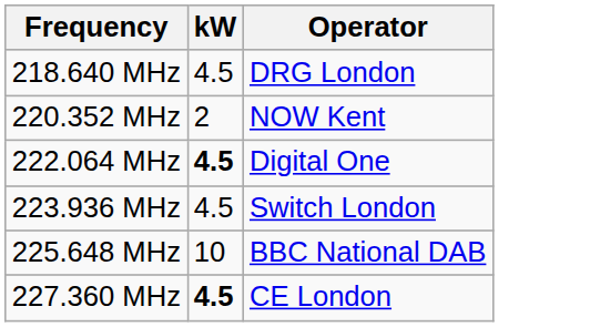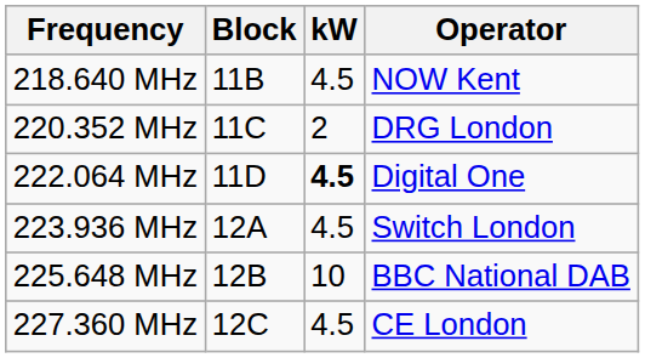 <table class="wikitable sortable">
 <tr>
 <th>Frequency</th>
+<th>Block</th>
 <th>kW</th>
 <th>Operator</th>
 </tr>
 <tr>
 <td>218.640 MHz</td>
+<td>11B</td>
 <td>4.5</td>
+<td><a href='#'>NOW Kent</a></td>
+</tr>
+<tr>
+<td>220.352 MHz</td>
+<td>11C</td>
+<td>2</td>
 <td><a href='#'>DRG London</a></td>
 </tr>
 <tr>
-<td>220.352 MHz</td>
-<td>2</td>
-<td><a href='#'>NOW Kent</a></td>
-</tr>
-<tr>
 <td>222.064 MHz</td>
+<td>11D</td>
 <td><strong>4.5</strong></td>
 <td><a href='#'>Digital One</a></td>
 </tr>
 <tr>
 <td>223.936 MHz</td>
+<td>12A</td>
 <td>4.5</td>
 <td><a href='#'>Switch London</a></td>
 </tr>
 <tr>
 <td>225.648 MHz</td>
+<td>12B</td>
 <td>10</td>
 <td><a href='#'>BBC National DAB</a></td>
 </tr>
 <tr>
 <td>227.360 MHz</td>
-<td><strong>4.5</strong></td>
+<td>12C</td>
+<td>4.5</td>
 <td><a href='#'>CE London</a></td>
 </tr>
 </table>
